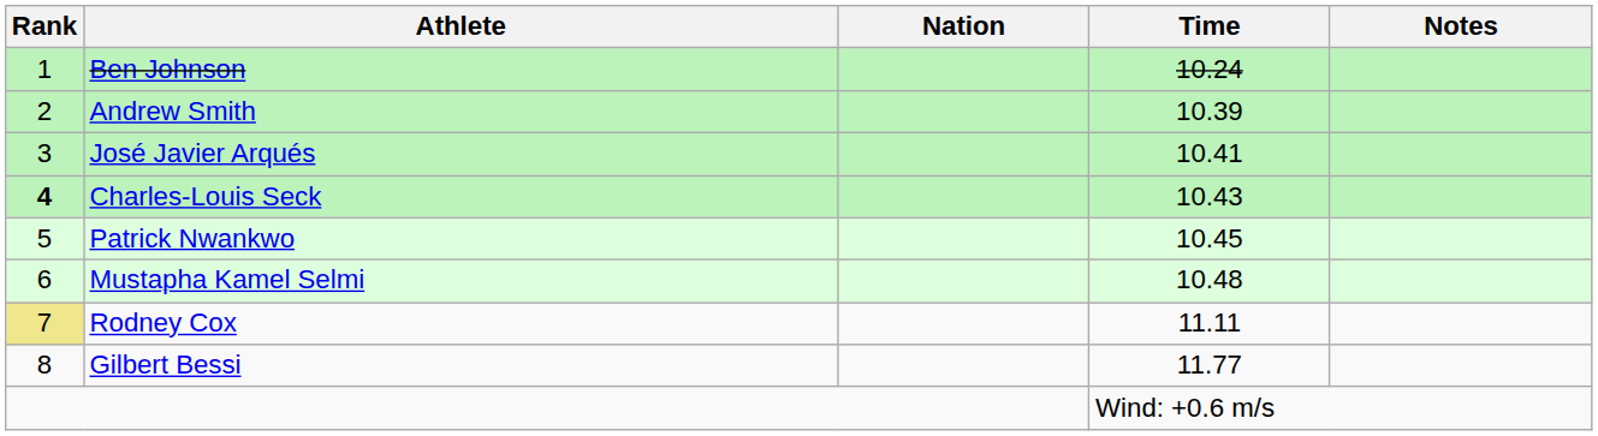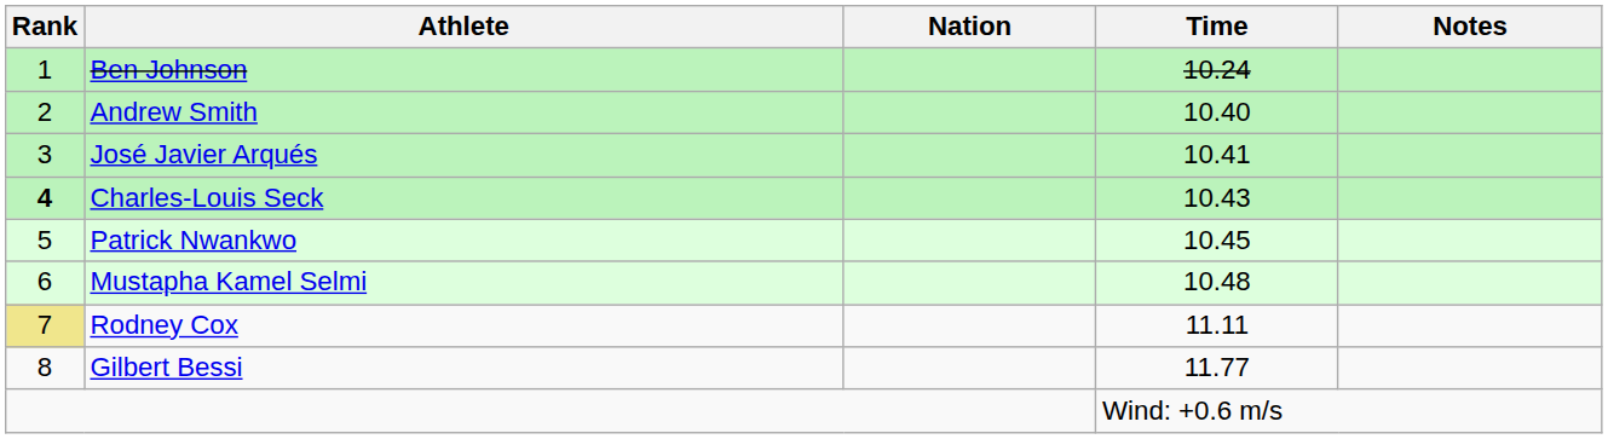 <table class="wikitable sortable" style="text-align:center;width: 60%;">
 <tr>
 <th scope="col" style="width: 10px;">Rank</th>
 <th scope="col">Athlete</th>
 <th scope="col">Nation</th>
 <th scope="col">Time</th>
 <th scope="col">Notes</th>
 </tr>
 <tr bgcolor=bbf3bb>
 <td>1</td>
 <td align=left><s><a href='#'>Ben Johnson</a></s></td>
 <td align=left><s></s></td>
 <td><s>10.24</s></td>
 <td></td>
 </tr>
 <tr bgcolor=bbf3bb>
 <td>2</td>
 <td align=left><a href='#'>Andrew Smith</a></td>
 <td align=left></td>
-<td>10.39</td>
+<td>10.40</td>
 <td></td>
 </tr>
 <tr bgcolor=bbf3bb>
 <td>3</td>
 <td align=left><a href='#'>José Javier Arqués</a></td>
 <td align=left></td>
 <td>10.41</td>
 <td></td>
 </tr>
 <tr bgcolor=bbf3bb>
 <td><strong>4</strong></td>
 <td align=left><a href='#'>Charles-Louis Seck</a></td>
 <td align=left></td>
 <td>10.43</td>
 <td></td>
 </tr>
 <tr bgcolor=ddffdd>
 <td>5</td>
 <td align=left><a href='#'>Patrick Nwankwo</a></td>
 <td align=left></td>
 <td>10.45</td>
 <td></td>
 </tr>
 <tr bgcolor=ddffdd>
 <td>6</td>
 <td align=left><a href='#'>Mustapha Kamel Selmi</a></td>
 <td align=left></td>
 <td>10.48</td>
 <td></td>
 </tr>
 <tr>
 <td style="background: khaki;">7</td>
 <td align=left><a href='#'>Rodney Cox</a></td>
 <td align=left></td>
 <td>11.11</td>
 <td></td>
 </tr>
 <tr>
 <td>8</td>
 <td align=left><a href='#'>Gilbert Bessi</a></td>
 <td align=left></td>
 <td>11.77</td>
 <td></td>
 </tr>
 <tr class="sortbottom">
 <td colspan="3"></td>
 <td colspan="2" style="text-align:left;">Wind: +0.6 m/s</td>
 </tr>
 </table>
